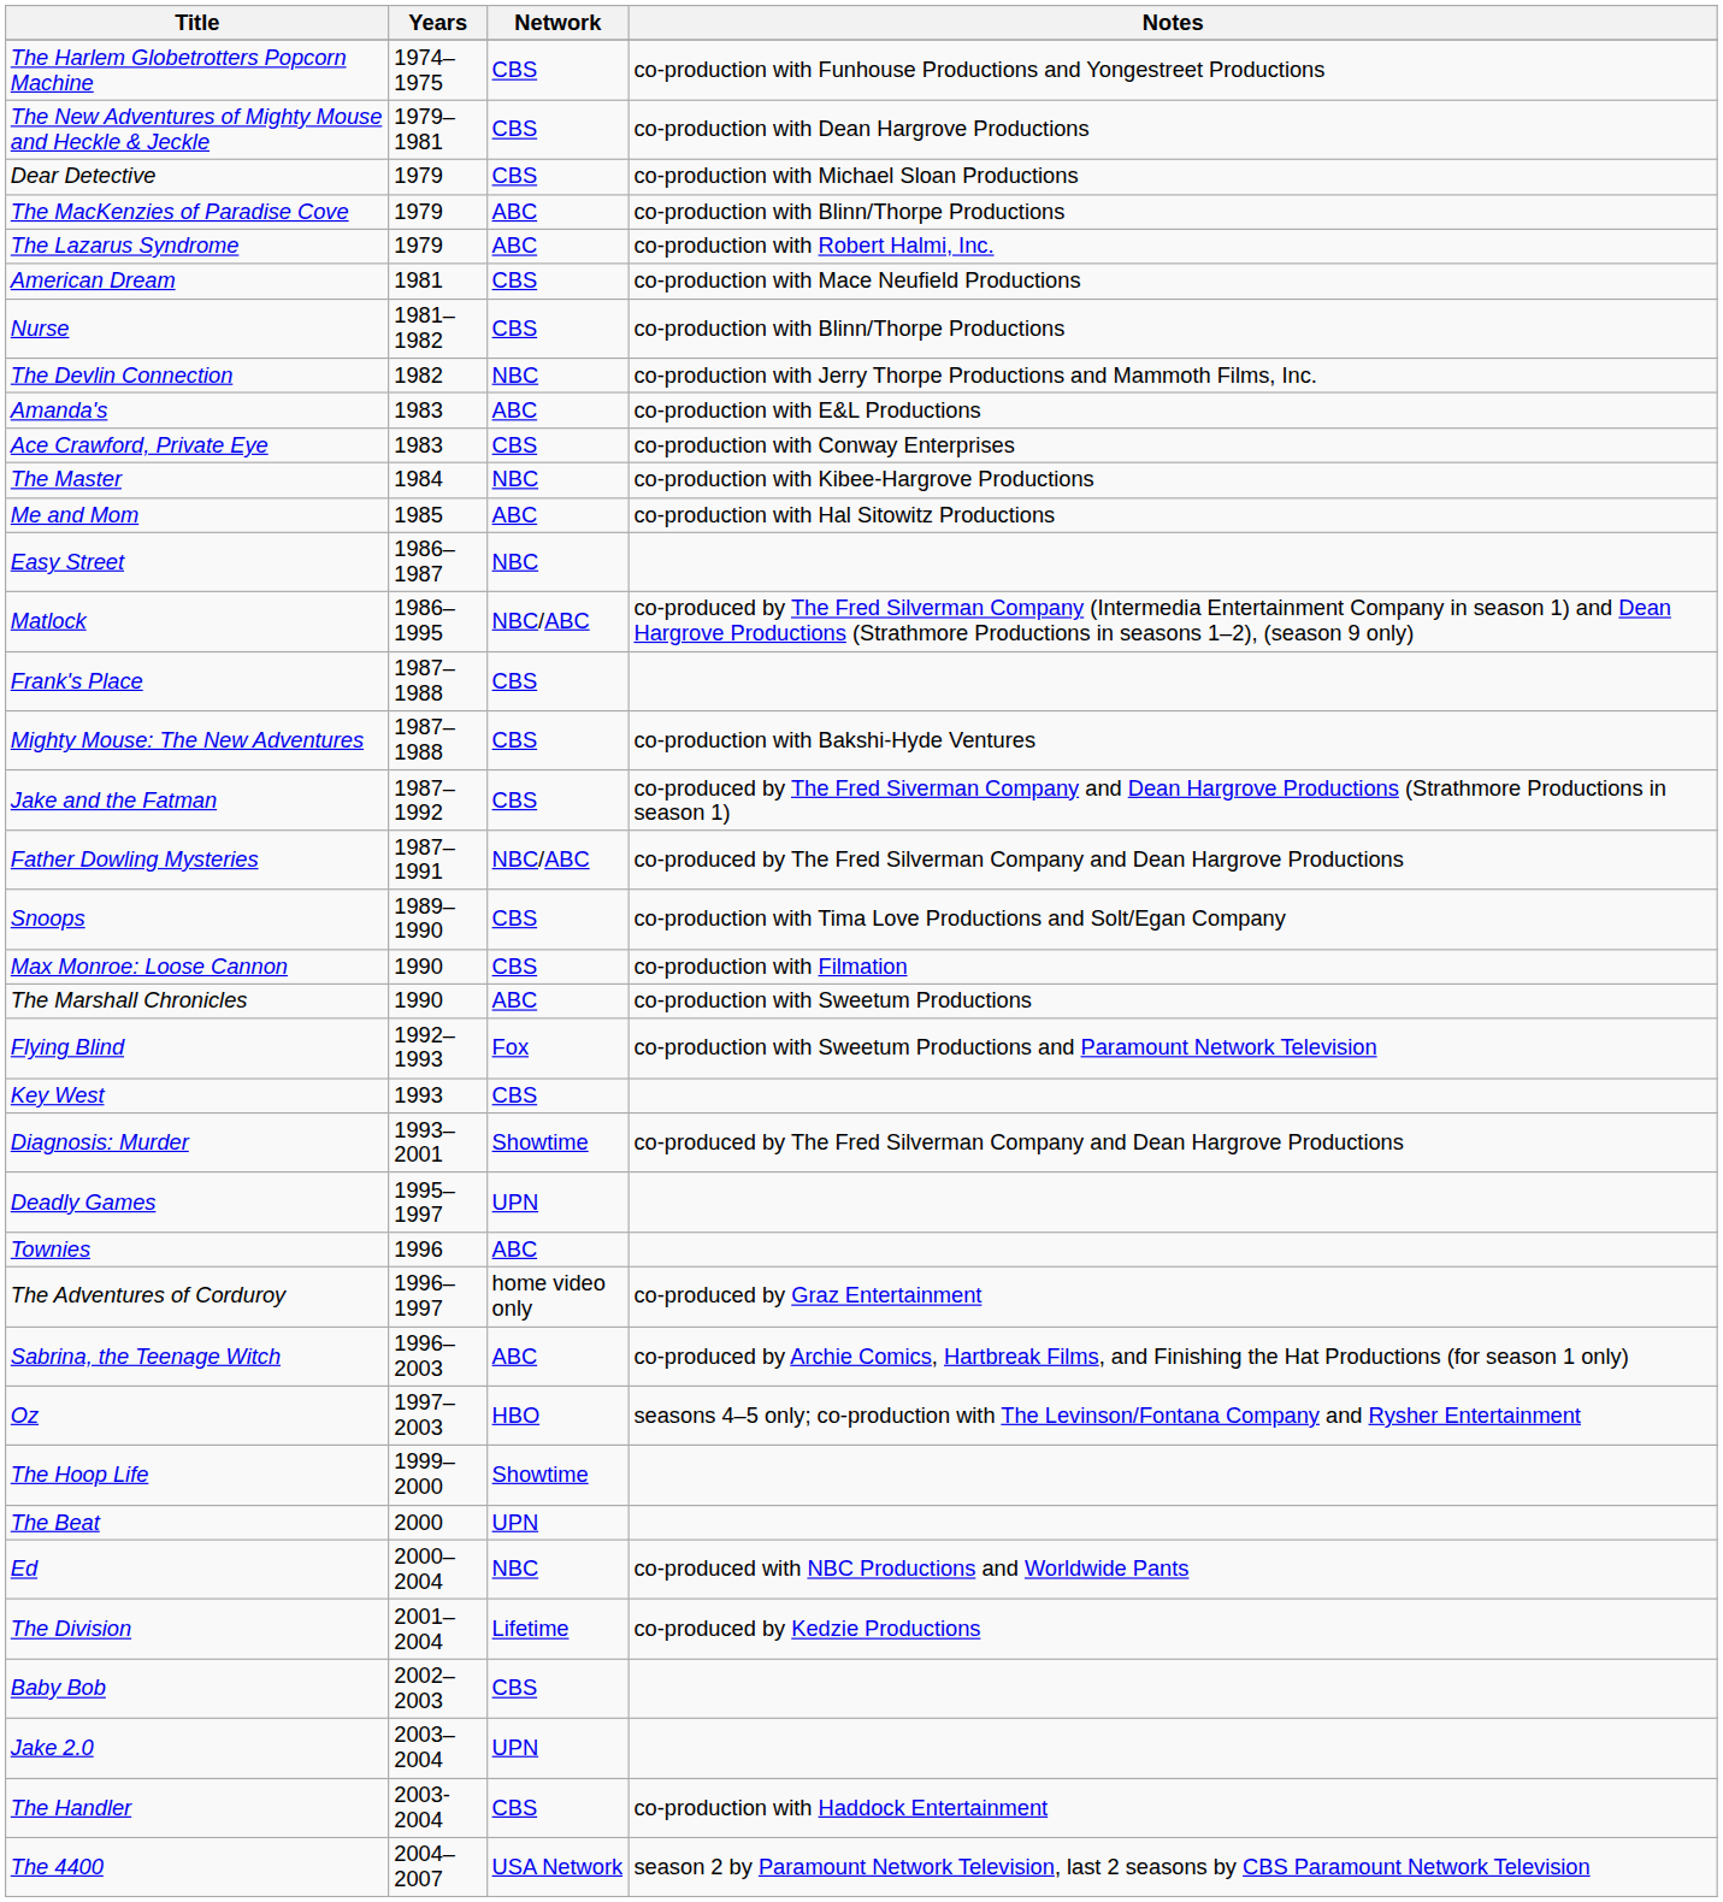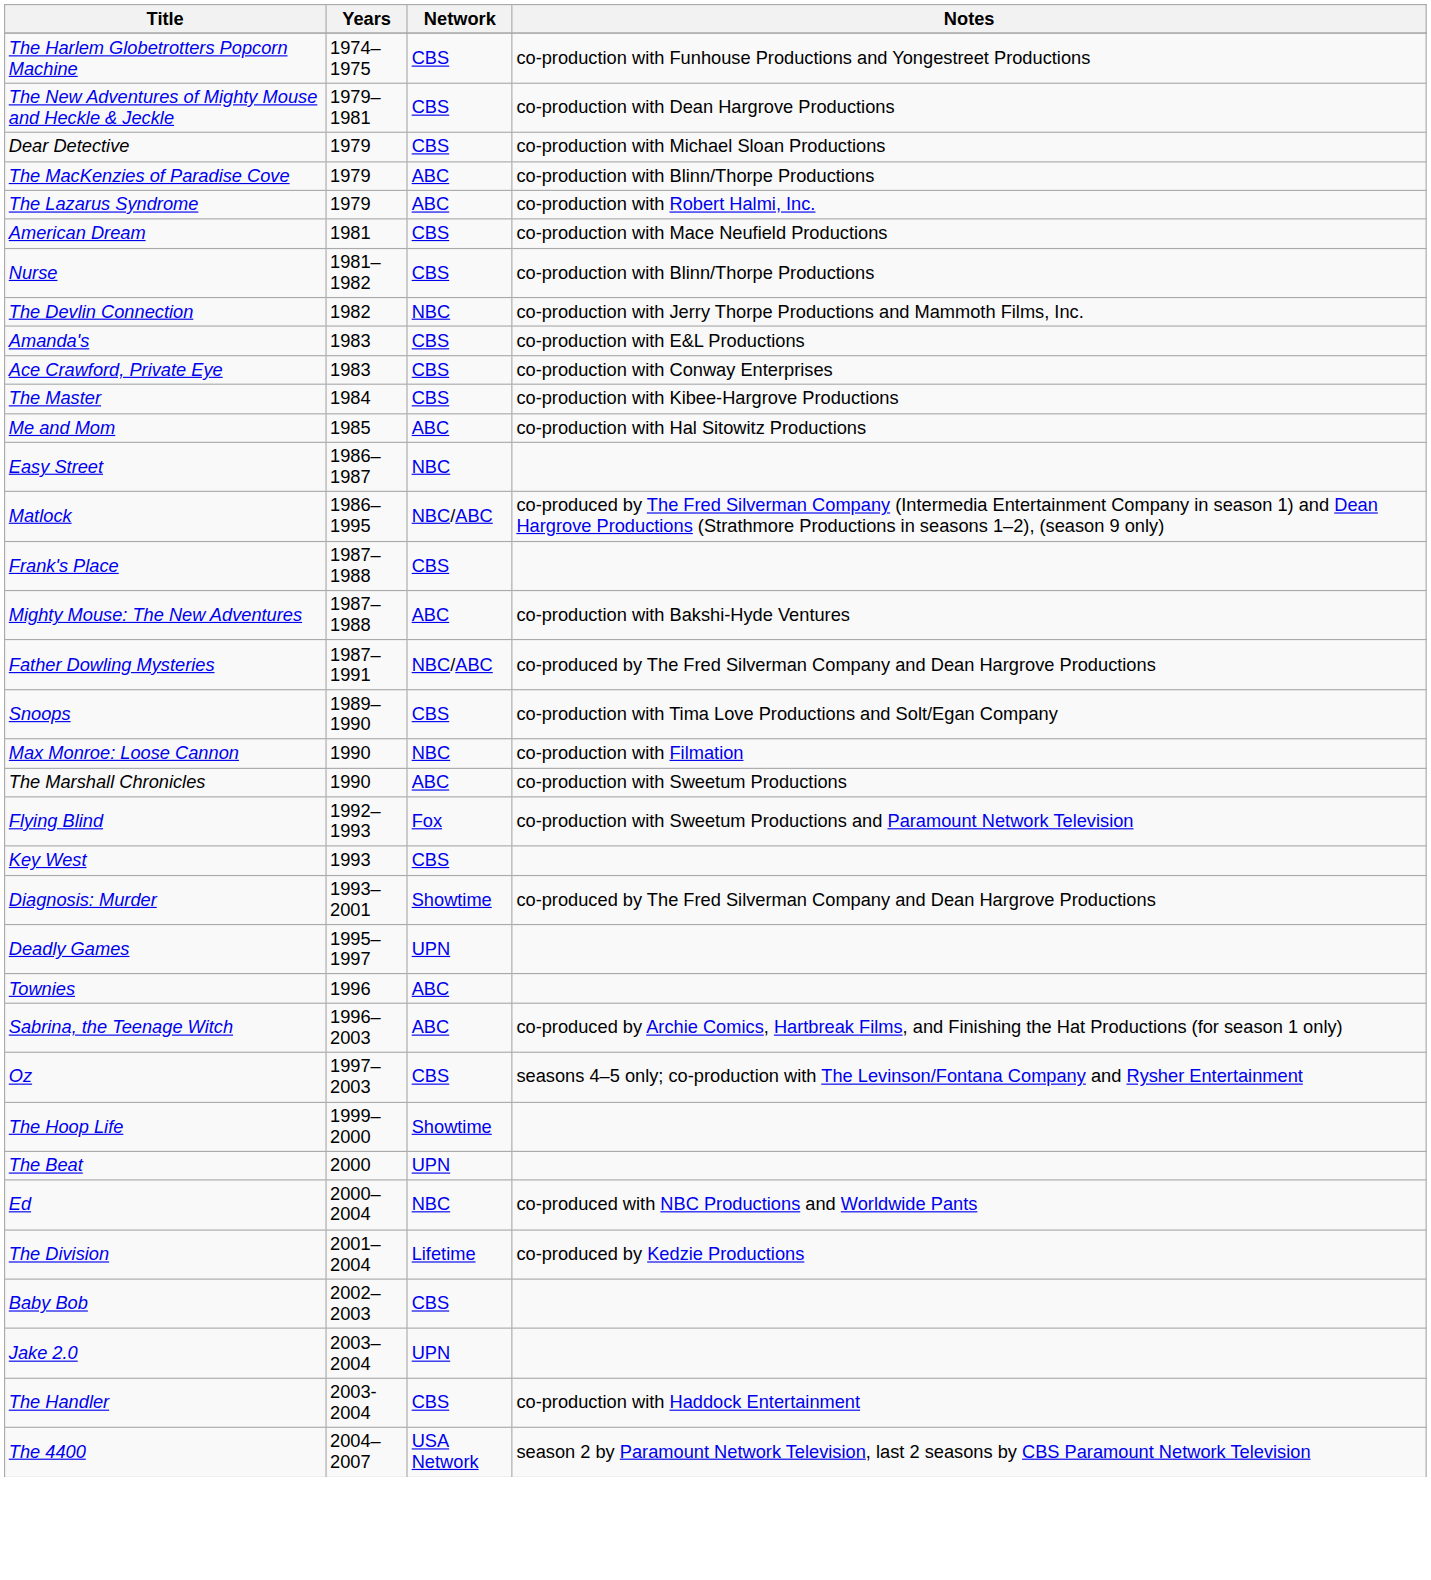 <table class="wikitable sortable">
 <tr>
 <th>Title</th>
 <th>Years</th>
 <th>Network</th>
 <th>Notes</th>
 </tr>
 <tr>
 </tr>
 <tr>
 </tr>
 <tr>
 <td><em><a href='#'>The Harlem Globetrotters Popcorn Machine</a></em></td>
 <td>1974–1975</td>
 <td><a href='#'>CBS</a></td>
 <td>co-production with Funhouse Productions and Yongestreet Productions</td>
 </tr>
 <tr>
 <td><em><a href='#'>The New Adventures of Mighty Mouse and Heckle & Jeckle</a></em></td>
 <td>1979–1981</td>
 <td><a href='#'>CBS</a></td>
 <td>co-production with Dean Hargrove Productions</td>
 </tr>
 <tr>
 <td><em>Dear Detective</em></td>
 <td>1979</td>
 <td><a href='#'>CBS</a></td>
 <td>co-production with Michael Sloan Productions</td>
 </tr>
 <tr>
 <td><em><a href='#'>The MacKenzies of Paradise Cove</a></em></td>
 <td>1979</td>
 <td><a href='#'>ABC</a></td>
 <td>co-production with Blinn/Thorpe Productions</td>
 </tr>
 <tr>
 <td><em><a href='#'>The Lazarus Syndrome</a></em></td>
 <td>1979</td>
 <td><a href='#'>ABC</a></td>
 <td>co-production with <a href='#'>Robert Halmi, Inc.</a></td>
 </tr>
 <tr>
 <td><em><a href='#'>American Dream</a></em></td>
 <td>1981</td>
 <td><a href='#'>CBS</a></td>
 <td>co-production with Mace Neufield Productions</td>
 </tr>
 <tr>
 <td><em><a href='#'>Nurse</a></em></td>
 <td>1981–1982</td>
 <td><a href='#'>CBS</a></td>
 <td>co-production with Blinn/Thorpe Productions</td>
 </tr>
 <tr>
 <td><em><a href='#'>The Devlin Connection</a></em></td>
 <td>1982</td>
 <td><a href='#'>NBC</a></td>
 <td>co-production with Jerry Thorpe Productions and Mammoth Films, Inc.</td>
 </tr>
 <tr>
 <td><em><a href='#'>Amanda's</a></em></td>
 <td>1983</td>
-<td><a href='#'>ABC</a></td>
+<td><a href='#'>CBS</a></td>
 <td>co-production with E&L Productions</td>
 </tr>
 <tr>
 <td><em><a href='#'>Ace Crawford, Private Eye</a></em></td>
 <td>1983</td>
 <td><a href='#'>CBS</a></td>
 <td>co-production with Conway Enterprises</td>
 </tr>
 <tr>
 <td><em><a href='#'>The Master</a></em></td>
 <td>1984</td>
-<td><a href='#'>NBC</a></td>
+<td><a href='#'>CBS</a></td>
 <td>co-production with Kibee-Hargrove Productions</td>
 </tr>
 <tr>
 <td><em><a href='#'>Me and Mom</a></em></td>
 <td>1985</td>
 <td><a href='#'>ABC</a></td>
 <td>co-production with Hal Sitowitz Productions</td>
 </tr>
 <tr>
 <td><em><a href='#'>Easy Street</a></em></td>
 <td>1986–1987</td>
 <td><a href='#'>NBC</a></td>
 <td></td>
 </tr>
 <tr>
 <td><em><a href='#'>Matlock</a></em></td>
 <td>1986–1995</td>
 <td><a href='#'>NBC</a>/<a href='#'>ABC</a></td>
 <td>co-produced by <a href='#'>The Fred Silverman Company</a> (Intermedia Entertainment Company in season 1) and <a href='#'>Dean Hargrove Productions</a> (Strathmore Productions in seasons 1–2), (season 9 only)</td>
 </tr>
 <tr>
 <td><em><a href='#'>Frank's Place</a></em></td>
 <td>1987–1988</td>
 <td><a href='#'>CBS</a></td>
 <td></td>
 </tr>
 <tr>
 <td><em><a href='#'>Mighty Mouse: The New Adventures</a></em></td>
 <td>1987–1988</td>
-<td><a href='#'>CBS</a></td>
+<td><a href='#'>ABC</a></td>
 <td>co-production with Bakshi-Hyde Ventures</td>
-</tr>
-<tr>
-<td><em><a href='#'>Jake and the Fatman</a></em></td>
-<td>1987–1992</td>
-<td><a href='#'>CBS</a></td>
-<td>co-produced by <a href='#'>The Fred Siverman Company</a> and <a href='#'>Dean Hargrove Productions</a> (Strathmore Productions in season 1)</td>
 </tr>
 <tr>
 <td><em><a href='#'>Father Dowling Mysteries</a></em></td>
 <td>1987–1991</td>
 <td><a href='#'>NBC</a>/<a href='#'>ABC</a></td>
 <td>co-produced by The Fred Silverman Company and Dean Hargrove Productions</td>
 </tr>
 <tr>
 <td><em><a href='#'>Snoops</a></em></td>
 <td>1989–1990</td>
 <td><a href='#'>CBS</a></td>
 <td>co-production with Tima Love Productions and Solt/Egan Company</td>
 </tr>
 <tr>
 <td><em><a href='#'>Max Monroe: Loose Cannon</a></em></td>
 <td>1990</td>
-<td><a href='#'>CBS</a></td>
+<td><a href='#'>NBC</a></td>
 <td>co-production with <a href='#'>Filmation</a></td>
 </tr>
 <tr>
 <td><em>The Marshall Chronicles</em></td>
 <td>1990</td>
 <td><a href='#'>ABC</a></td>
 <td>co-production with Sweetum Productions</td>
 </tr>
 <tr>
 <td><em><a href='#'>Flying Blind</a></em></td>
 <td>1992–1993</td>
 <td><a href='#'>Fox</a></td>
 <td>co-production with Sweetum Productions and <a href='#'>Paramount Network Television</a></td>
 </tr>
 <tr>
 <td><em><a href='#'>Key West</a></em></td>
 <td>1993</td>
 <td><a href='#'>CBS</a></td>
 <td></td>
 </tr>
 <tr>
 <td><em><a href='#'>Diagnosis: Murder</a></em></td>
 <td>1993–2001</td>
 <td><a href='#'>Showtime</a></td>
 <td>co-produced by The Fred Silverman Company and Dean Hargrove Productions</td>
 </tr>
 <tr>
 <td><em><a href='#'>Deadly Games</a></em></td>
 <td>1995–1997</td>
 <td><a href='#'>UPN</a></td>
 <td></td>
 </tr>
 <tr>
 <td><em><a href='#'>Townies</a></em></td>
 <td>1996</td>
 <td><a href='#'>ABC</a></td>
 <td></td>
 </tr>
 <tr>
-<td><em>The Adventures of Corduroy</em></td>
-<td>1996–1997</td>
-<td>home video only</td>
-<td>co-produced by <a href='#'>Graz Entertainment</a></td>
-</tr>
-<tr>
 <td><em><a href='#'>Sabrina, the Teenage Witch</a></em></td>
 <td>1996–2003</td>
 <td><a href='#'>ABC</a></td>
 <td>co-produced by <a href='#'>Archie Comics</a>, <a href='#'>Hartbreak Films</a>, and Finishing the Hat Productions (for season 1 only)</td>
 </tr>
 <tr>
 <td><em><a href='#'>Oz</a></em></td>
 <td>1997–2003</td>
-<td><a href='#'>HBO</a></td>
+<td><a href='#'>CBS</a></td>
 <td>seasons 4–5 only; co-production with <a href='#'>The Levinson/Fontana Company</a> and <a href='#'>Rysher Entertainment</a></td>
 </tr>
 <tr>
 <td><em><a href='#'>The Hoop Life</a></em></td>
 <td>1999–2000</td>
 <td><a href='#'>Showtime</a></td>
 <td></td>
 </tr>
 <tr>
 <td><em><a href='#'>The Beat</a></em></td>
 <td>2000</td>
 <td><a href='#'>UPN</a></td>
 <td></td>
 </tr>
 <tr>
 <td><em><a href='#'>Ed</a></em></td>
 <td>2000–2004</td>
 <td><a href='#'>NBC</a></td>
 <td>co-produced with <a href='#'>NBC Productions</a> and <a href='#'>Worldwide Pants</a></td>
 </tr>
 <tr>
 <td><em><a href='#'>The Division</a></em></td>
 <td>2001–2004</td>
 <td><a href='#'>Lifetime</a></td>
 <td>co-produced by <a href='#'>Kedzie Productions</a></td>
 </tr>
 <tr>
 <td><em><a href='#'>Baby Bob</a></em></td>
 <td>2002–2003</td>
 <td><a href='#'>CBS</a></td>
 <td></td>
 </tr>
 <tr>
 <td><em><a href='#'>Jake 2.0</a></em></td>
 <td>2003–2004</td>
 <td><a href='#'>UPN</a></td>
 <td></td>
 </tr>
 <tr>
 <td><em><a href='#'>The Handler</a></em></td>
 <td>2003-2004</td>
 <td><a href='#'>CBS</a></td>
 <td>co-production with <a href='#'>Haddock Entertainment</a></td>
 </tr>
 <tr>
 <td><em><a href='#'>The 4400</a></em></td>
 <td>2004–2007</td>
 <td><a href='#'>USA Network</a></td>
 <td>season 2 by <a href='#'>Paramount Network Television</a>, last 2 seasons by <a href='#'>CBS Paramount Network Television</a></td>
 </tr>
 </table>
